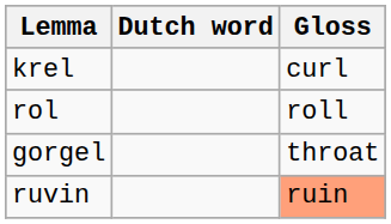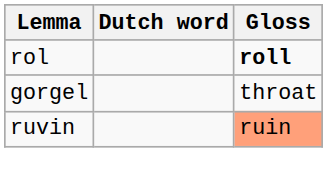 <table class="wikitable">
 <tr>
 <th>Lemma</th>
 <th>Dutch word</th>
 <th>Gloss</th>
 </tr>
 <tr>
-<td>krel</td>
-<td></td>
-<td>curl</td>
-</tr>
-<tr>
 <td>rol</td>
 <td></td>
-<td>roll</td>
+<td><strong>roll</strong></td>
 </tr>
 <tr>
 <td>gorgel</td>
 <td></td>
 <td>throat</td>
 </tr>
 <tr>
 <td>ruvin</td>
 <td></td>
 <td style="background: lightsalmon;">ruin</td>
 </tr>
 </table>
